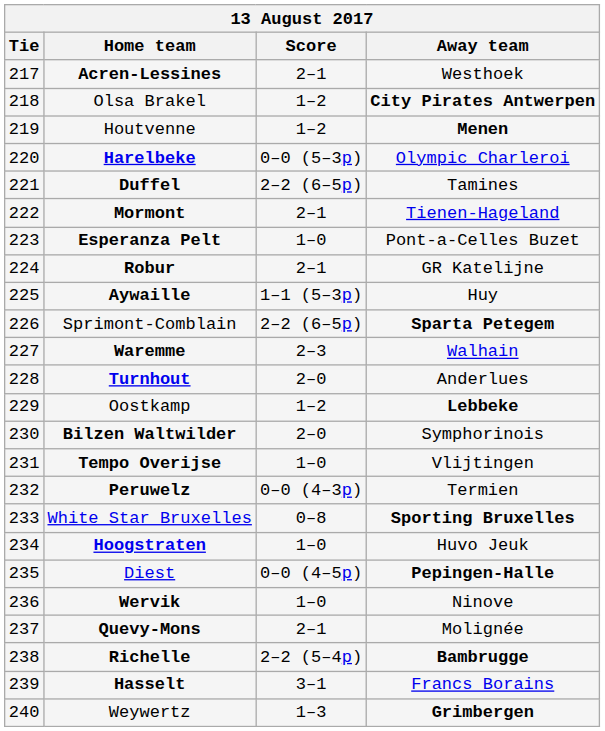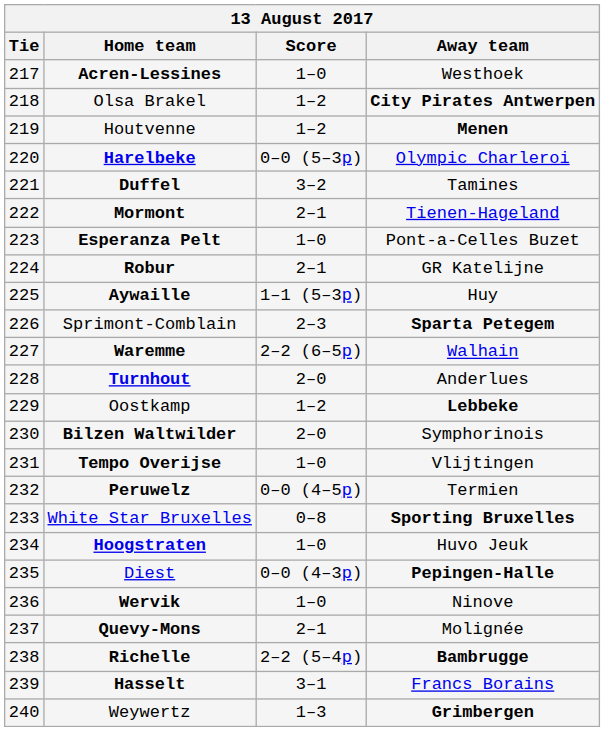 <table class="wikitable" style="background:WhiteSmoke; text-align:center">
 <tr>
 <th colspan="4">13 August 2017</th>
 </tr>
 <tr>
 <th>Tie</th>
 <th>Home team</th>
 <th>Score</th>
 <th>Away team</th>
 </tr>
 <tr>
 <td>217</td>
 <td><strong>Acren-Lessines</strong></td>
-<td>2–1</td>
+<td>1–0</td>
 <td>Westhoek</td>
 </tr>
 <tr>
 <td>218</td>
 <td>Olsa Brakel</td>
 <td>1–2</td>
 <td><strong>City Pirates Antwerpen</strong></td>
 </tr>
 <tr>
 <td>219</td>
 <td>Houtvenne</td>
 <td>1–2</td>
 <td><strong>Menen</strong></td>
 </tr>
 <tr>
 <td>220</td>
 <td><strong><a href='#'>Harelbeke</a></strong></td>
 <td>0–0 (5–3<a href='#'>p</a>)</td>
 <td><a href='#'>Olympic Charleroi</a></td>
 </tr>
 <tr>
 <td>221</td>
 <td><strong>Duffel</strong></td>
-<td>2–2 (6–5<a href='#'>p</a>)</td>
+<td>3–2</td>
 <td>Tamines</td>
 </tr>
 <tr>
 <td>222</td>
 <td><strong>Mormont</strong></td>
 <td>2–1</td>
 <td><a href='#'>Tienen-Hageland</a></td>
 </tr>
 <tr>
 <td>223</td>
 <td><strong>Esperanza Pelt</strong></td>
 <td>1–0</td>
 <td>Pont-a-Celles Buzet</td>
 </tr>
 <tr>
 <td>224</td>
 <td><strong>Robur</strong></td>
 <td>2–1</td>
 <td>GR Katelijne</td>
 </tr>
 <tr>
 <td>225</td>
 <td><strong>Aywaille</strong></td>
 <td>1–1 (5–3<a href='#'>p</a>)</td>
 <td>Huy</td>
 </tr>
 <tr>
 <td>226</td>
 <td>Sprimont-Comblain</td>
-<td>2–2 (6–5<a href='#'>p</a>)</td>
+<td>2–3</td>
 <td><strong>Sparta Petegem</strong></td>
 </tr>
 <tr>
 <td>227</td>
 <td><strong>Waremme</strong></td>
-<td>2–3</td>
+<td>2–2 (6–5<a href='#'>p</a>)</td>
 <td><a href='#'>Walhain</a></td>
 </tr>
 <tr>
 <td>228</td>
 <td><strong><a href='#'>Turnhout</a></strong></td>
 <td>2–0</td>
 <td>Anderlues</td>
 </tr>
 <tr>
 <td>229</td>
 <td>Oostkamp</td>
 <td>1–2</td>
 <td><strong>Lebbeke</strong></td>
 </tr>
 <tr>
 <td>230</td>
 <td><strong>Bilzen Waltwilder</strong></td>
 <td>2–0</td>
 <td>Symphorinois</td>
 </tr>
 <tr>
 <td>231</td>
 <td><strong>Tempo Overijse</strong></td>
 <td>1–0</td>
 <td>Vlijtingen</td>
 </tr>
 <tr>
 <td>232</td>
 <td><strong>Peruwelz</strong></td>
-<td>0–0 (4–3<a href='#'>p</a>)</td>
+<td>0–0 (4–5<a href='#'>p</a>)</td>
 <td>Termien</td>
 </tr>
 <tr>
 <td>233</td>
 <td><a href='#'>White Star Bruxelles</a></td>
 <td>0–8</td>
 <td><strong>Sporting Bruxelles</strong></td>
 </tr>
 <tr>
 <td>234</td>
 <td><strong><a href='#'>Hoogstraten</a></strong></td>
 <td>1–0</td>
 <td>Huvo Jeuk</td>
 </tr>
 <tr>
 <td>235</td>
 <td><a href='#'>Diest</a></td>
-<td>0–0 (4–5<a href='#'>p</a>)</td>
+<td>0–0 (4–3<a href='#'>p</a>)</td>
 <td><strong>Pepingen-Halle</strong></td>
 </tr>
 <tr>
 <td>236</td>
 <td><strong>Wervik</strong></td>
 <td>1–0</td>
 <td>Ninove</td>
 </tr>
 <tr>
 <td>237</td>
 <td><strong>Quevy-Mons</strong></td>
 <td>2–1</td>
 <td>Molignée</td>
 </tr>
 <tr>
 <td>238</td>
 <td><strong>Richelle</strong></td>
 <td>2–2 (5–4<a href='#'>p</a>)</td>
 <td><strong>Bambrugge</strong></td>
 </tr>
 <tr>
 <td>239</td>
 <td><strong>Hasselt</strong></td>
 <td>3–1</td>
 <td><a href='#'>Francs Borains</a></td>
 </tr>
 <tr>
 <td>240</td>
 <td>Weywertz</td>
 <td>1–3</td>
 <td><strong>Grimbergen</strong></td>
 </tr>
 </table>
